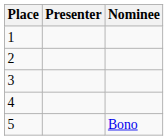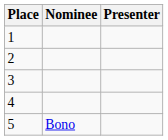 <table class="wikitable sortable">
 <tr>
 <th>Place</th>
+<th>Nominee</th>
 <th>Presenter</th>
-<th>Nominee</th>
 </tr>
 <tr>
 <td>1</td>
 <td></td>
 <td></td>
 </tr>
 <tr>
 <td>2</td>
 <td></td>
 <td></td>
 </tr>
 <tr>
 <td>3</td>
 <td></td>
 <td></td>
 </tr>
 <tr>
 <td>4</td>
 <td></td>
 <td></td>
 </tr>
 <tr>
 <td>5</td>
+<td><a href='#'>Bono</a></td>
 <td></td>
-<td><a href='#'>Bono</a></td>
 </tr>
 </table>
